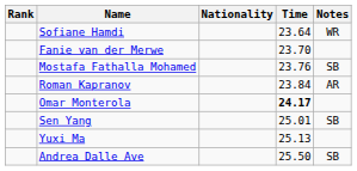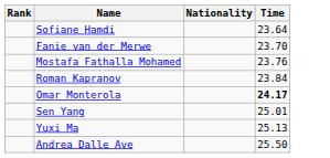 <table class="wikitable sortable" style="text-align:center">
 <tr>
 <th>Rank</th>
 <th>Name</th>
 <th>Nationality</th>
 <th>Time</th>
-<th>Notes</th>
 </tr>
 <tr>
 <td></td>
 <td align=left><a href='#'>Sofiane Hamdi</a></td>
 <td align=left></td>
 <td>23.64</td>
-<td>WR</td>
 </tr>
 <tr>
 <td></td>
 <td align=left><a href='#'>Fanie van der Merwe</a></td>
 <td align=left></td>
 <td>23.70</td>
-<td></td>
 </tr>
 <tr>
 <td></td>
 <td align=left><a href='#'>Mostafa Fathalla Mohamed</a></td>
 <td align=left></td>
 <td>23.76</td>
-<td>SB</td>
 </tr>
 <tr>
 <td></td>
 <td align=left><a href='#'>Roman Kapranov</a></td>
 <td align=left></td>
 <td>23.84</td>
-<td>AR</td>
 </tr>
 <tr>
 <td></td>
 <td align=left><a href='#'>Omar Monterola</a></td>
 <td align=left></td>
 <td><strong>24.17</strong></td>
-<td></td>
 </tr>
 <tr>
 <td></td>
 <td align=left><a href='#'>Sen Yang</a></td>
 <td align=left></td>
 <td>25.01</td>
-<td>SB</td>
 </tr>
 <tr>
 <td></td>
 <td align=left><a href='#'>Yuxi Ma</a></td>
 <td align=left></td>
 <td>25.13</td>
-<td></td>
 </tr>
 <tr>
 <td></td>
 <td align=left><a href='#'>Andrea Dalle Ave</a></td>
 <td align=left></td>
 <td>25.50</td>
-<td>SB</td>
 </tr>
 </table>
